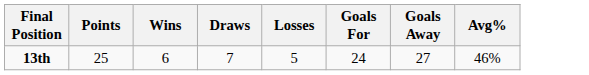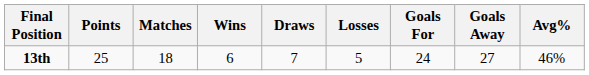 <table class="wikitable" style="font-size: 95%; text-align: center;">
 <tr>
 <th width=60>Final Position</th>
 <th width=60>Points</th>
+<th width=60>Matches</th>
 <th width=60>Wins</th>
 <th width=60>Draws</th>
 <th width=60>Losses</th>
 <th width=60>Goals For</th>
 <th width=60>Goals Away</th>
 <th width=60>Avg%</th>
 </tr>
 <tr>
 <td><strong>13th</strong></td>
 <td>25</td>
+<td>18</td>
 <td>6</td>
 <td>7</td>
 <td>5</td>
 <td>24</td>
 <td>27</td>
 <td>46%</td>
 </tr>
 </table>
